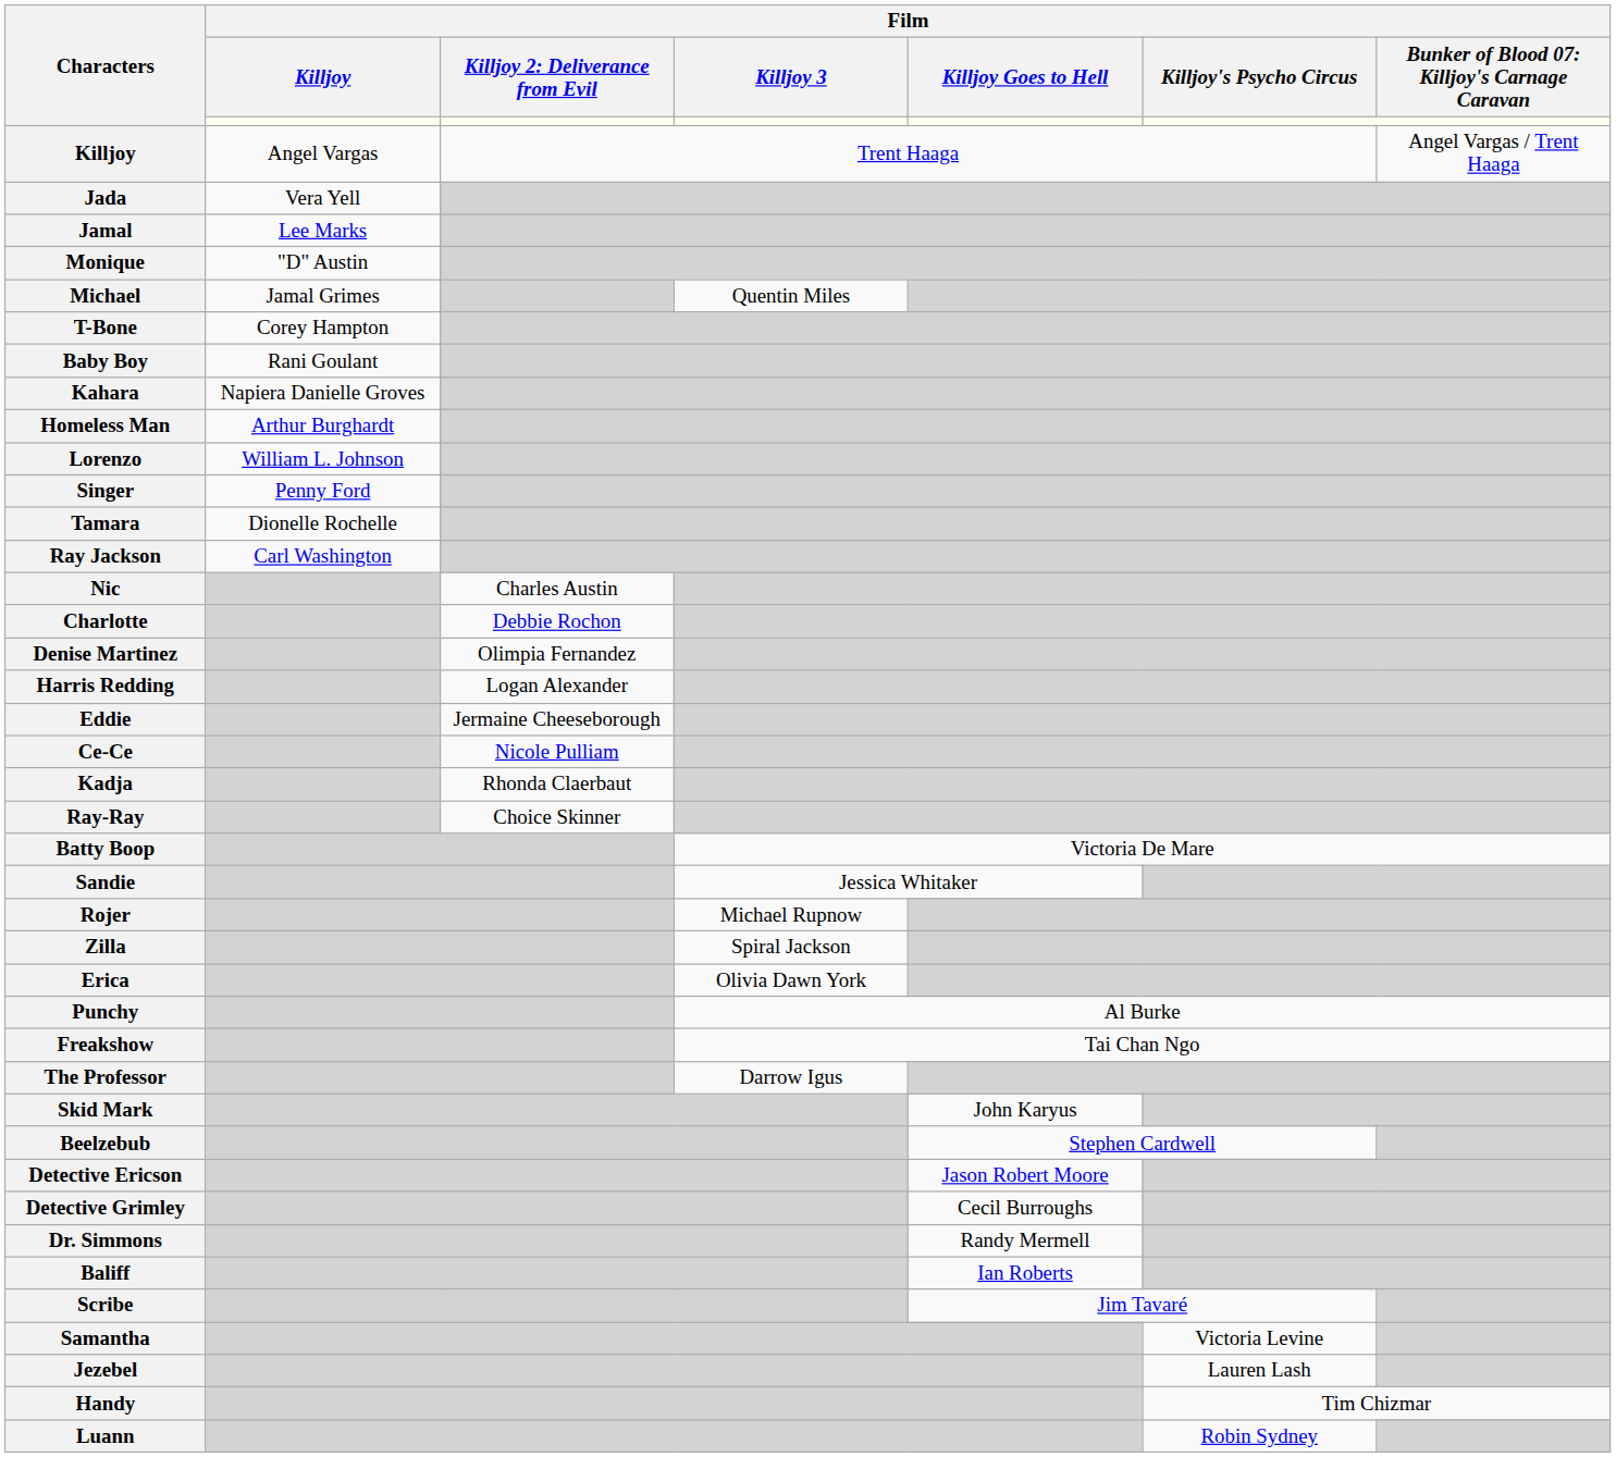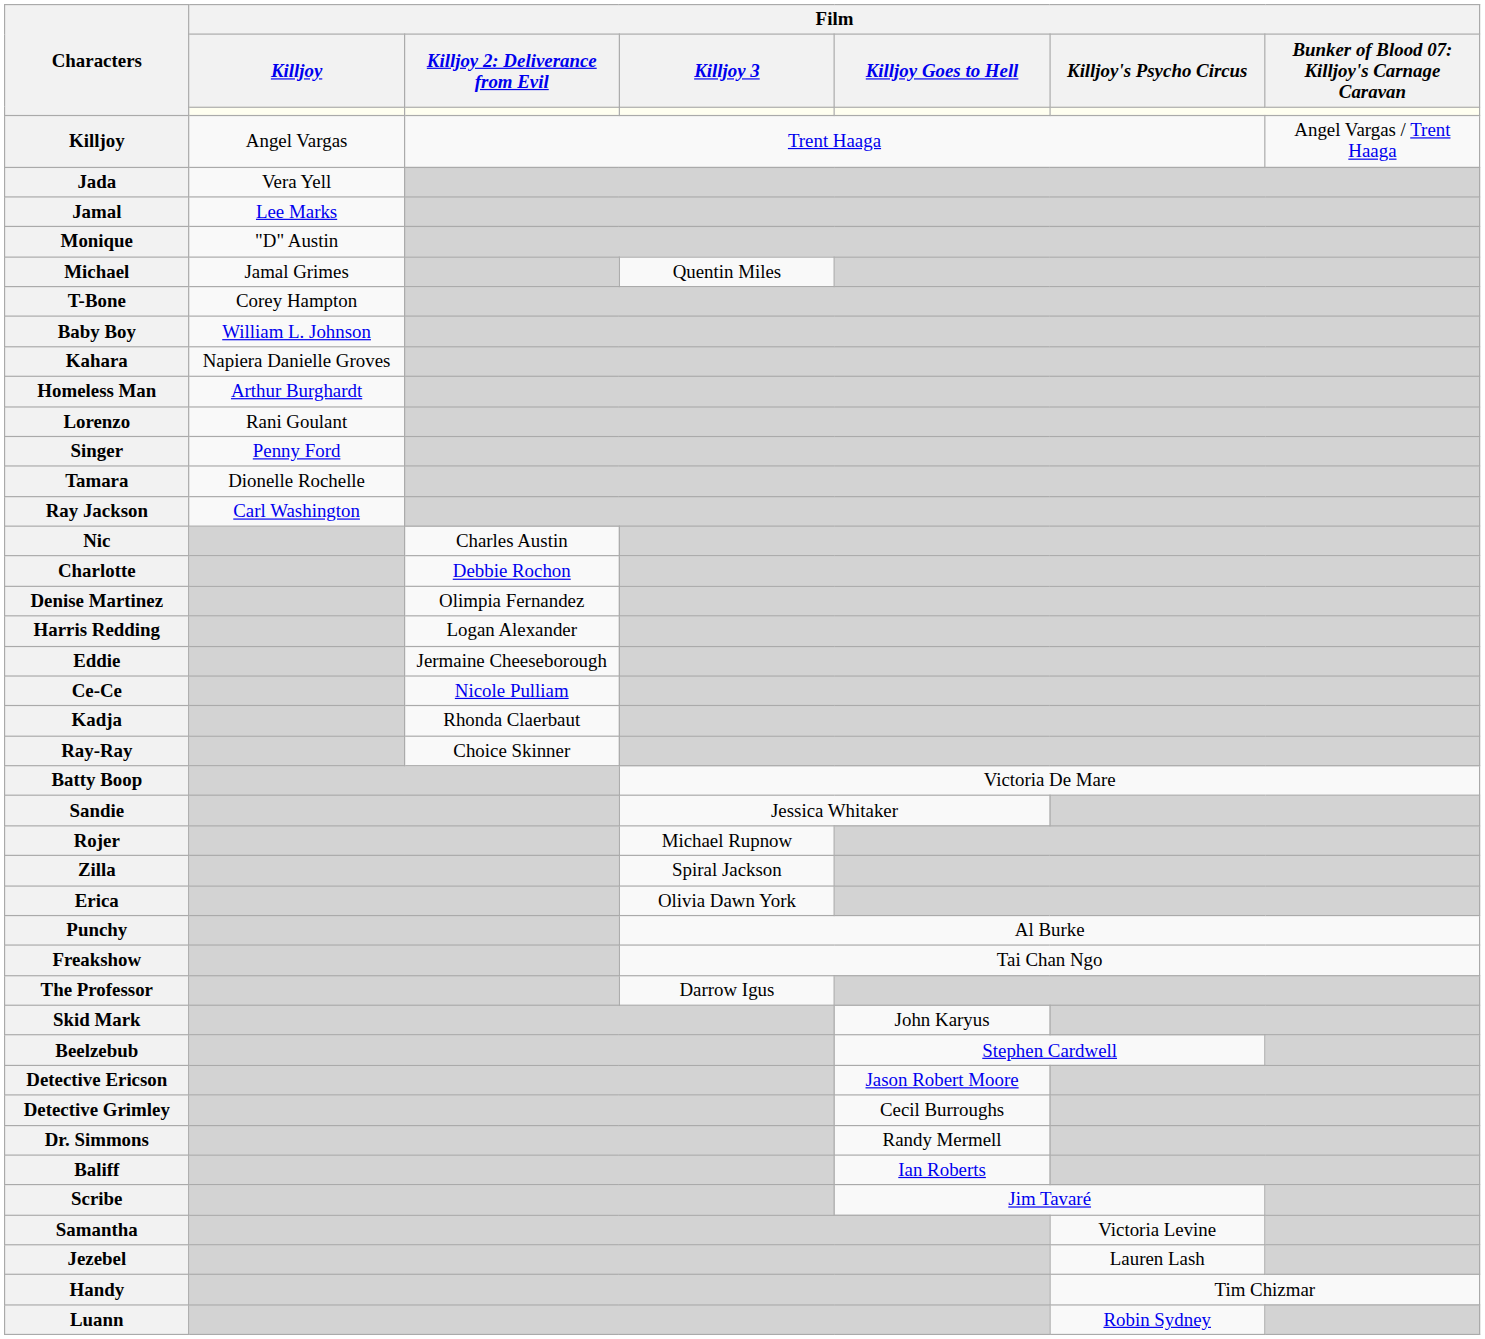 <table class="wikitable" style="text-align:center" width=99%>
 <tr>
 <th rowspan="3" width="12%">Characters</th>
 <th colspan="6" align="center">Film</th>
 </tr>
 <tr>
 <th align="center" width="14%"><em><a href='#'>Killjoy</a></em></th>
 <th align="center" width="14%"><em><a href='#'>Killjoy 2: Deliverance from Evil</a></em></th>
 <th align="center" width="14%"><em><a href='#'>Killjoy 3</a></em></th>
 <th align="center" width="14%"><em><a href='#'>Killjoy Goes to Hell</a></em></th>
 <th align="center" width="14%"><em>Killjoy's Psycho Circus</em></th>
 <th align="center" width="14%"><em>Bunker of Blood 07: Killjoy's Carnage Caravan</em></th>
 </tr>
 <tr>
 <th style="background:ivory;"></th>
 <th style="background:ivory;"></th>
 <th style="background:ivory;"></th>
 <th style="background:ivory;"></th>
 <th colspan="2" style="background:ivory;"></th>
 </tr>
 <tr>
 <th>Killjoy</th>
 <td>Angel Vargas</td>
 <td colspan="4"><a href='#'>Trent Haaga</a></td>
 <td>Angel Vargas / <a href='#'>Trent Haaga</a></td>
 </tr>
 <tr>
 <th>Jada</th>
 <td>Vera Yell</td>
 <td colspan="5" style="background-color:#D3D3D3;"></td>
 </tr>
 <tr>
 <th>Jamal</th>
 <td><a href='#'>Lee Marks</a></td>
 <td colspan="5" style="background-color:#D3D3D3;"></td>
 </tr>
 <tr>
 <th>Monique</th>
 <td>"D" Austin</td>
 <td colspan="5" style="background-color:#D3D3D3;"></td>
 </tr>
 <tr>
 <th>Michael</th>
 <td>Jamal Grimes</td>
 <td style="background-color:#D3D3D3;"></td>
 <td>Quentin Miles</td>
 <td colspan="3" style="background-color:#D3D3D3;"></td>
 </tr>
 <tr>
 <th>T-Bone</th>
 <td>Corey Hampton</td>
 <td colspan="5" style="background-color:#D3D3D3;"></td>
 </tr>
 <tr>
 <th>Baby Boy</th>
-<td>Rani Goulant</td>
+<td><a href='#'>William L. Johnson</a></td>
 <td colspan="5" style="background-color:#D3D3D3;"></td>
 </tr>
 <tr>
 <th>Kahara</th>
 <td>Napiera Danielle Groves</td>
 <td colspan="5" style="background-color:#D3D3D3;"></td>
 </tr>
 <tr>
 <th>Homeless Man</th>
 <td><a href='#'>Arthur Burghardt</a></td>
 <td colspan="5" style="background-color:#D3D3D3;"></td>
 </tr>
 <tr>
 <th>Lorenzo</th>
-<td><a href='#'>William L. Johnson</a></td>
+<td>Rani Goulant</td>
 <td colspan="5" style="background-color:#D3D3D3;"></td>
 </tr>
 <tr>
 <th>Singer</th>
 <td><a href='#'>Penny Ford</a></td>
 <td colspan="5" style="background-color:#D3D3D3;"></td>
 </tr>
 <tr>
 <th>Tamara</th>
 <td>Dionelle Rochelle</td>
 <td colspan="5" style="background-color:#D3D3D3;"></td>
 </tr>
 <tr>
 <th>Ray Jackson</th>
 <td><a href='#'>Carl Washington</a></td>
 <td colspan="5" style="background-color:#D3D3D3;"></td>
 </tr>
 <tr>
 <th>Nic</th>
 <td style="background-color:#D3D3D3;"></td>
 <td>Charles Austin</td>
 <td colspan="4" style="background-color:#D3D3D3;"></td>
 </tr>
 <tr>
 <th>Charlotte</th>
 <td style="background-color:#D3D3D3;"></td>
 <td><a href='#'>Debbie Rochon</a></td>
 <td colspan="4" style="background-color:#D3D3D3;"></td>
 </tr>
 <tr>
 <th>Denise Martinez</th>
 <td style="background-color:#D3D3D3;"></td>
 <td>Olimpia Fernandez</td>
 <td colspan="4" style="background-color:#D3D3D3;"></td>
 </tr>
 <tr>
 <th>Harris Redding</th>
 <td style="background-color:#D3D3D3;"></td>
 <td>Logan Alexander</td>
 <td colspan="4" style="background-color:#D3D3D3;"></td>
 </tr>
 <tr>
 <th>Eddie</th>
 <td style="background-color:#D3D3D3;"></td>
 <td>Jermaine Cheeseborough</td>
 <td colspan="4" style="background-color:#D3D3D3;"></td>
 </tr>
 <tr>
 <th>Ce-Ce</th>
 <td style="background-color:#D3D3D3;"></td>
 <td><a href='#'>Nicole Pulliam</a></td>
 <td colspan="4" style="background-color:#D3D3D3;"></td>
 </tr>
 <tr>
 <th>Kadja</th>
 <td style="background-color:#D3D3D3;"></td>
 <td>Rhonda Claerbaut</td>
 <td colspan="4" style="background-color:#D3D3D3;"></td>
 </tr>
 <tr>
 <th>Ray-Ray</th>
 <td style="background-color:#D3D3D3;"></td>
 <td>Choice Skinner</td>
 <td colspan="4" style="background-color:#D3D3D3;"></td>
 </tr>
 <tr>
 <th>Batty Boop</th>
 <td colspan="2" style="background-color:#D3D3D3;"></td>
 <td colspan="4">Victoria De Mare</td>
 </tr>
 <tr>
 <th>Sandie</th>
 <td colspan="2" style="background-color:#D3D3D3;"></td>
 <td colspan="2">Jessica Whitaker</td>
 <td colspan="2" style="background-color:#D3D3D3;"></td>
 </tr>
 <tr>
 <th>Rojer</th>
 <td colspan="2" style="background-color:#D3D3D3;"></td>
 <td>Michael Rupnow</td>
 <td colspan="3" style="background-color:#D3D3D3;"></td>
 </tr>
 <tr>
 <th>Zilla</th>
 <td colspan="2" style="background-color:#D3D3D3;"></td>
 <td>Spiral Jackson</td>
 <td colspan="3" style="background-color:#D3D3D3;"></td>
 </tr>
 <tr>
 <th>Erica</th>
 <td colspan="2" style="background-color:#D3D3D3;"></td>
 <td>Olivia Dawn York</td>
 <td colspan="3" style="background-color:#D3D3D3;"></td>
 </tr>
 <tr>
 <th>Punchy</th>
 <td colspan="2" style="background-color:#D3D3D3;"></td>
 <td colspan="4">Al Burke</td>
 </tr>
 <tr>
 <th>Freakshow</th>
 <td colspan="2" style="background-color:#D3D3D3;"></td>
 <td colspan="4">Tai Chan Ngo</td>
 </tr>
 <tr>
 <th>The Professor</th>
 <td colspan="2" style="background-color:#D3D3D3;"></td>
 <td>Darrow Igus</td>
 <td colspan="3" style="background-color:#D3D3D3;"></td>
 </tr>
 <tr>
 <th>Skid Mark</th>
 <td colspan="3" style="background-color:#D3D3D3;"></td>
 <td>John Karyus</td>
 <td colspan="2" style="background-color:#D3D3D3;"></td>
 </tr>
 <tr>
 <th>Beelzebub</th>
 <td colspan="3" style="background-color:#D3D3D3;"></td>
 <td colspan="2"><a href='#'>Stephen Cardwell</a></td>
 <td style="background-color:#D3D3D3;"></td>
 </tr>
 <tr>
 <th>Detective Ericson</th>
 <td colspan="3" style="background-color:#D3D3D3;"></td>
 <td><a href='#'>Jason Robert Moore</a></td>
 <td colspan="2" style="background-color:#D3D3D3;"></td>
 </tr>
 <tr>
 <th>Detective Grimley</th>
 <td colspan="3" style="background-color:#D3D3D3;"></td>
 <td>Cecil Burroughs</td>
 <td colspan="2" style="background-color:#D3D3D3;"></td>
 </tr>
 <tr>
 <th>Dr. Simmons</th>
 <td colspan="3" style="background-color:#D3D3D3;"></td>
 <td>Randy Mermell</td>
 <td colspan="2" style="background-color:#D3D3D3;"></td>
 </tr>
 <tr>
 <th>Baliff</th>
 <td colspan="3" style="background-color:#D3D3D3;"></td>
 <td><a href='#'>Ian Roberts</a></td>
 <td colspan="2" style="background-color:#D3D3D3;"></td>
 </tr>
 <tr>
 <th>Scribe</th>
 <td colspan="3" style="background-color:#D3D3D3;"></td>
 <td colspan="2"><a href='#'>Jim Tavaré</a></td>
 <td style="background-color:#D3D3D3;"></td>
 </tr>
 <tr>
 <th>Samantha</th>
 <td colspan="4" style="background-color:#D3D3D3;"></td>
 <td>Victoria Levine</td>
 <td style="background-color:#D3D3D3;"></td>
 </tr>
 <tr>
 <th>Jezebel</th>
 <td colspan="4" style="background-color:#D3D3D3;"></td>
 <td>Lauren Lash</td>
 <td style="background-color:#D3D3D3;"></td>
 </tr>
 <tr>
 <th>Handy</th>
 <td colspan="4" style="background-color:#D3D3D3;"></td>
 <td colspan="2">Tim Chizmar</td>
 </tr>
 <tr>
 <th>Luann</th>
 <td colspan="4" style="background-color:#D3D3D3;"></td>
 <td><a href='#'>Robin Sydney</a></td>
 <td style="background-color:#D3D3D3;"></td>
 </tr>
 </table>
